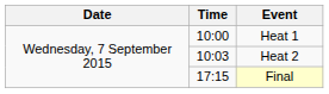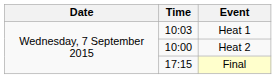 <table class = "wikitable" style="text-align:center;">
 <tr>
 <th width=220>Date</th>
 <th width=50>Time</th>
 <th width=100>Event</th>
 </tr>
 <tr>
 <td rowspan=3>Wednesday, 7 September 2015</td>
-<td>10:00</td>
+<td>10:03</td>
 <td>Heat 1</td>
 </tr>
 <tr>
-<td>10:03</td>
+<td>10:00</td>
 <td>Heat 2</td>
 </tr>
 <tr>
 <td>17:15</td>
 <td bgcolor=ffffcc>Final</td>
 </tr>
 </table>
